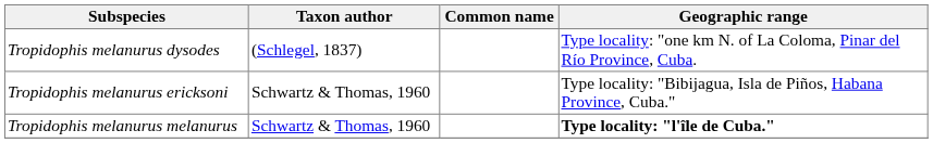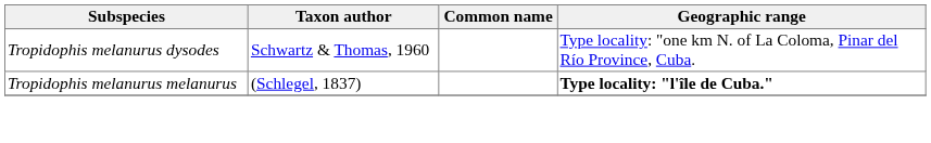 <table cellspacing=0 cellpadding=2 border=1 style="border-collapse: collapse;">
 <tr>
 <th bgcolor="#f0f0f0">Subspecies</th>
 <th bgcolor="#f0f0f0">Taxon author</th>
 <th bgcolor="#f0f0f0">Common name</th>
 <th bgcolor="#f0f0f0">Geographic range</th>
 </tr>
 <tr>
 <td><em>Tropidophis melanurus dysodes</em></td>
-<td>(<a href='#'>Schlegel</a>, 1837)</td>
+<td><a href='#'>Schwartz</a> & <a href='#'>Thomas</a>, 1960</td>
 <td></td>
 <td style="width:40%"><a href='#'>Type locality</a>: "one km N. of La Coloma, <a href='#'>Pinar del Río Province</a>, <a href='#'>Cuba</a>.</td>
 </tr>
 <tr>
-<td><em>Tropidophis melanurus ericksoni</em></td>
-<td>Schwartz & Thomas, 1960</td>
-<td></td>
-<td>Type locality: "Bibijagua, Isla de Piños, <a href='#'>Habana Province</a>, Cuba."</td>
-</tr>
-<tr>
 <td><em>Tropidophis melanurus melanurus</em></td>
-<td><a href='#'>Schwartz</a> & <a href='#'>Thomas</a>, 1960</td>
+<td>(<a href='#'>Schlegel</a>, 1837)</td>
 <td></td>
 <td><strong>Type locality: "l'île de Cuba."</strong></td>
 </tr>
 <tr>
 </tr>
 </table>
